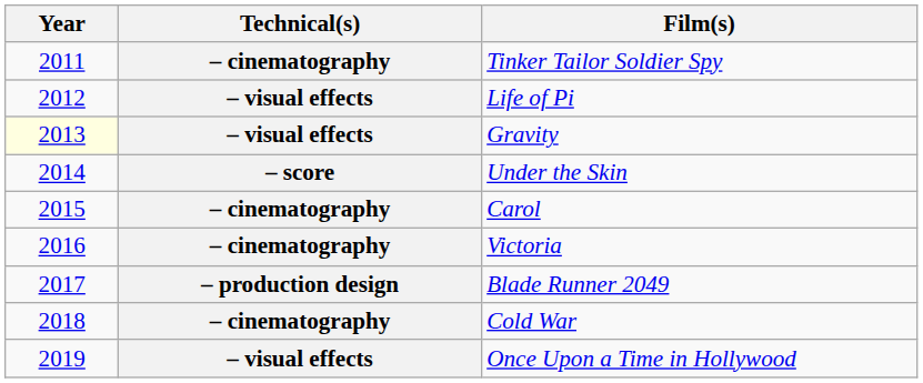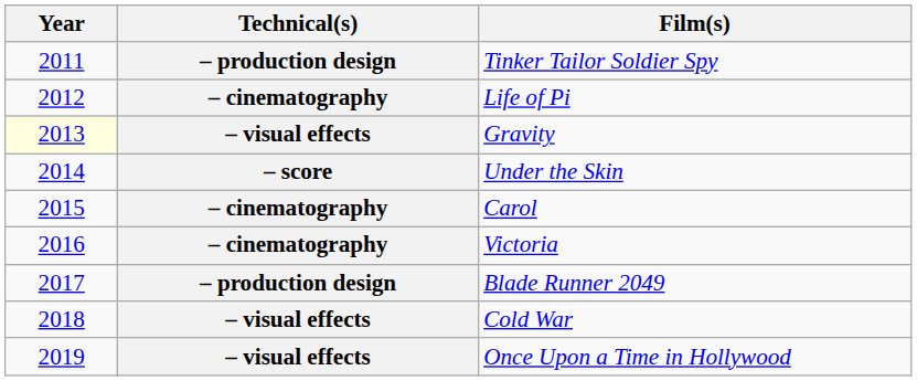 <table class="sortable wikitable plainrowheaders">
 <tr>
 <th scope="col" width=70>Year</th>
 <th scope="col" width=240>Technical(s)</th>
 <th scope="col" width=290>Film(s)</th>
 </tr>
 <tr>
 <td align=center><a href='#'>2011</a></td>
-<th scope=row> – cinematography</th>
+<th scope=row> – production design</th>
 <td><em><a href='#'>Tinker Tailor Soldier Spy</a></em></td>
 </tr>
 <tr>
 <td align=center><a href='#'>2012</a></td>
-<th scope=row> – visual effects</th>
+<th scope=row> – cinematography</th>
 <td><em><a href='#'>Life of Pi</a></em></td>
 </tr>
 <tr>
 <td align=center style="background: lightyellow;"><a href='#'>2013</a></td>
 <th scope=row> – visual effects</th>
 <td><em><a href='#'>Gravity</a></em></td>
 </tr>
 <tr>
 <td align=center><a href='#'>2014</a></td>
 <th scope=row> – score</th>
 <td><em><a href='#'>Under the Skin</a></em></td>
 </tr>
 <tr>
 <td align=center><a href='#'>2015</a></td>
 <th scope=row> – cinematography</th>
 <td><em><a href='#'>Carol</a></em></td>
 </tr>
 <tr>
 <td align=center><a href='#'>2016</a></td>
 <th scope=row> – cinematography</th>
 <td><em><a href='#'>Victoria</a></em></td>
 </tr>
 <tr>
 <td align=center><a href='#'>2017</a></td>
 <th scope=row> – production design</th>
 <td><em><a href='#'>Blade Runner 2049</a></em></td>
 </tr>
 <tr>
 <td align=center><a href='#'>2018</a></td>
-<th scope=row> – cinematography</th>
+<th scope=row> – visual effects</th>
 <td><em><a href='#'>Cold War</a></em></td>
 </tr>
 <tr>
 <td align=center><a href='#'>2019</a></td>
 <th scope=row> – visual effects</th>
 <td><em><a href='#'>Once Upon a Time in Hollywood</a></em></td>
 </tr>
 </table>
